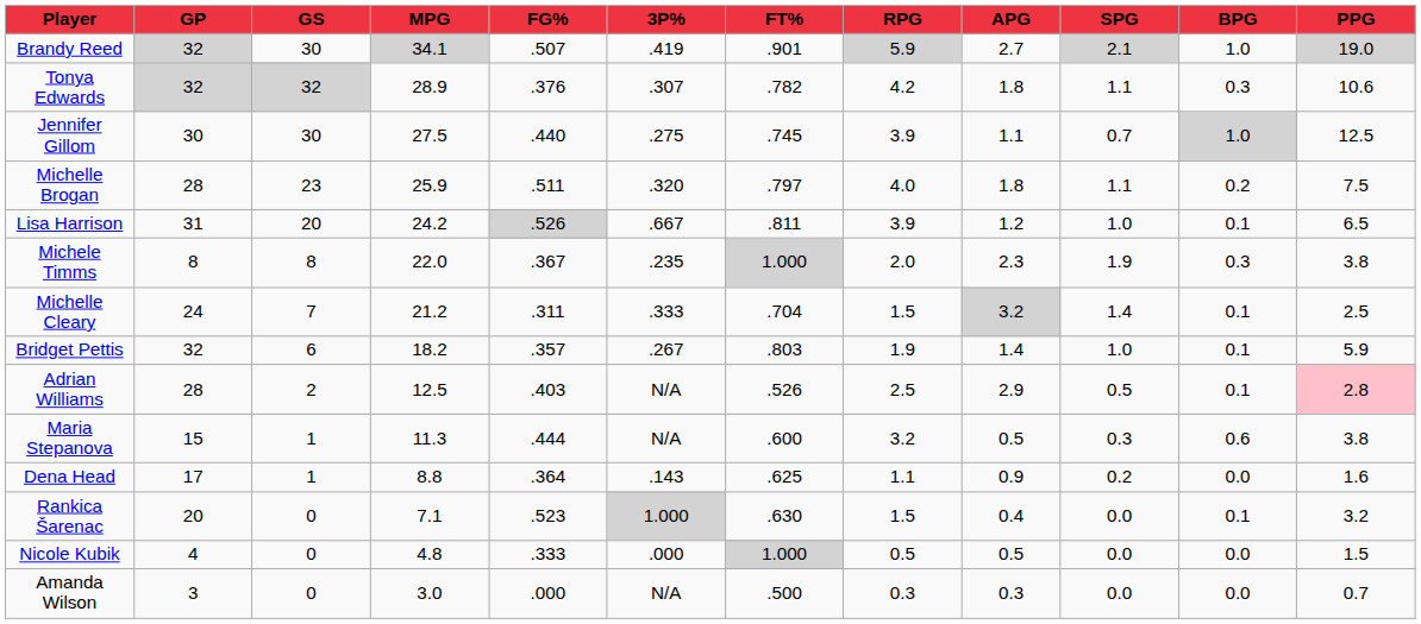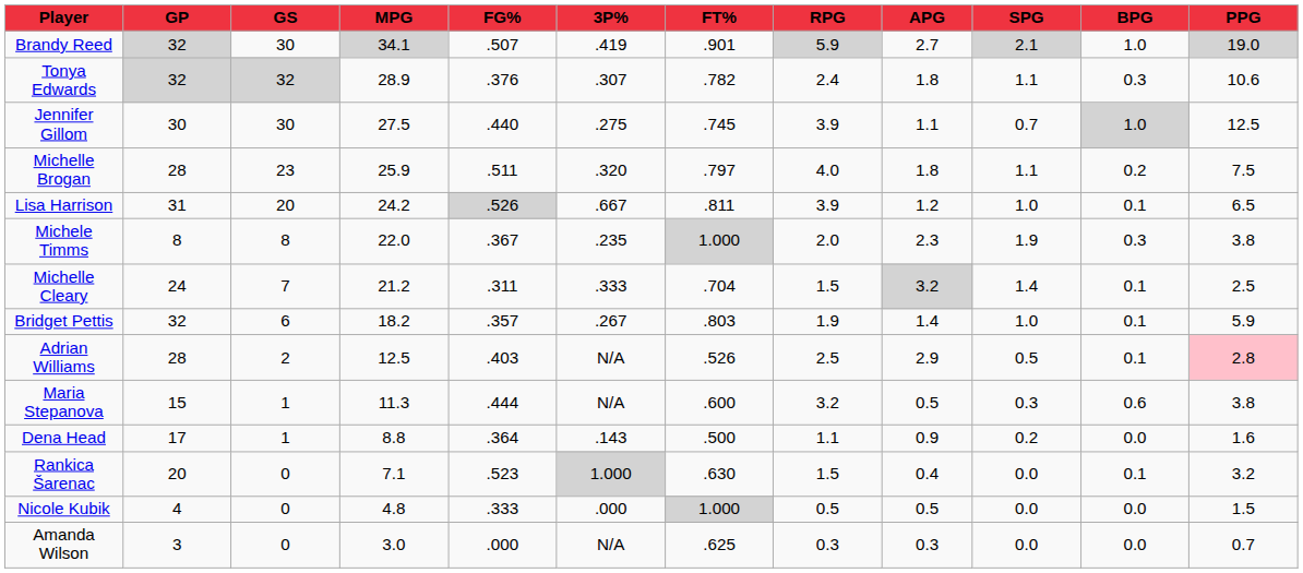 <table class="wikitable sortable" style="text-align:center;">
 <tr>
 <th style="background: #EF3340" width="6%"><span>Player</span></th>
 <th style="background: #EF3340" width="6%"><span>GP</span></th>
 <th style="background: #EF3340" width="6%"><span>GS</span></th>
 <th style="background: #EF3340" width="6%"><span>MPG</span></th>
 <th style="background: #EF3340" width="6%"><span>FG%</span></th>
 <th style="background: #EF3340" width="6%"><span>3P%</span></th>
 <th style="background: #EF3340" width="6%"><span>FT%</span></th>
 <th style="background: #EF3340" width="6%"><span>RPG</span></th>
 <th style="background: #EF3340" width="5%"><span>APG</span></th>
 <th style="background: #EF3340" width="6%"><span>SPG</span></th>
 <th style="background: #EF3340" width="6%"><span>BPG</span></th>
 <th style="background: #EF3340" width="6%"><span>PPG</span></th>
 </tr>
 <tr>
 <td><a href='#'>Brandy Reed</a></td>
 <td style="background:#D3D3D3;">32</td>
 <td>30</td>
 <td style="background:#D3D3D3;">34.1</td>
 <td>.507</td>
 <td>.419</td>
 <td>.901</td>
 <td style="background:#D3D3D3;">5.9</td>
 <td>2.7</td>
 <td style="background:#D3D3D3;">2.1</td>
 <td>1.0</td>
 <td style="background:#D3D3D3;">19.0</td>
 </tr>
 <tr>
 <td><a href='#'>Tonya Edwards</a></td>
 <td style="background:#D3D3D3;">32</td>
 <td style="background:#D3D3D3;">32</td>
 <td>28.9</td>
 <td>.376</td>
 <td>.307</td>
 <td>.782</td>
-<td>4.2</td>
+<td>2.4</td>
 <td>1.8</td>
 <td>1.1</td>
 <td>0.3</td>
 <td>10.6</td>
 </tr>
 <tr>
 <td><a href='#'>Jennifer Gillom</a></td>
 <td>30</td>
 <td>30</td>
 <td>27.5</td>
 <td>.440</td>
 <td>.275</td>
 <td>.745</td>
 <td>3.9</td>
 <td>1.1</td>
 <td>0.7</td>
 <td style="background:#D3D3D3;">1.0</td>
 <td>12.5</td>
 </tr>
 <tr>
 <td><a href='#'>Michelle Brogan</a></td>
 <td>28</td>
 <td>23</td>
 <td>25.9</td>
 <td>.511</td>
 <td>.320</td>
 <td>.797</td>
 <td>4.0</td>
 <td>1.8</td>
 <td>1.1</td>
 <td>0.2</td>
 <td>7.5</td>
 </tr>
 <tr>
 <td><a href='#'>Lisa Harrison</a></td>
 <td>31</td>
 <td>20</td>
 <td>24.2</td>
 <td style="background:#D3D3D3;">.526</td>
 <td>.667</td>
 <td>.811</td>
 <td>3.9</td>
 <td>1.2</td>
 <td>1.0</td>
 <td>0.1</td>
 <td>6.5</td>
 </tr>
 <tr>
 <td><a href='#'>Michele Timms</a></td>
 <td>8</td>
 <td>8</td>
 <td>22.0</td>
 <td>.367</td>
 <td>.235</td>
 <td style="background:#D3D3D3;">1.000</td>
 <td>2.0</td>
 <td>2.3</td>
 <td>1.9</td>
 <td>0.3</td>
 <td>3.8</td>
 </tr>
 <tr>
 <td><a href='#'>Michelle Cleary</a></td>
 <td>24</td>
 <td>7</td>
 <td>21.2</td>
 <td>.311</td>
 <td>.333</td>
 <td>.704</td>
 <td>1.5</td>
 <td style="background:#D3D3D3;">3.2</td>
 <td>1.4</td>
 <td>0.1</td>
 <td>2.5</td>
 </tr>
 <tr>
 <td><a href='#'>Bridget Pettis</a></td>
 <td>32</td>
 <td>6</td>
 <td>18.2</td>
 <td>.357</td>
 <td>.267</td>
 <td>.803</td>
 <td>1.9</td>
 <td>1.4</td>
 <td>1.0</td>
 <td>0.1</td>
 <td>5.9</td>
 </tr>
 <tr>
 <td><a href='#'>Adrian Williams</a></td>
 <td>28</td>
 <td>2</td>
 <td>12.5</td>
 <td>.403</td>
 <td>N/A</td>
 <td>.526</td>
 <td>2.5</td>
 <td>2.9</td>
 <td>0.5</td>
 <td>0.1</td>
 <td style="background: pink;">2.8</td>
 </tr>
 <tr>
 <td><a href='#'>Maria Stepanova</a></td>
 <td>15</td>
 <td>1</td>
 <td>11.3</td>
 <td>.444</td>
 <td>N/A</td>
 <td>.600</td>
 <td>3.2</td>
 <td>0.5</td>
 <td>0.3</td>
 <td>0.6</td>
 <td>3.8</td>
 </tr>
 <tr>
 <td><a href='#'>Dena Head</a></td>
 <td>17</td>
 <td>1</td>
 <td>8.8</td>
 <td>.364</td>
 <td>.143</td>
-<td>.625</td>
+<td>.500</td>
 <td>1.1</td>
 <td>0.9</td>
 <td>0.2</td>
 <td>0.0</td>
 <td>1.6</td>
 </tr>
 <tr>
 <td><a href='#'>Rankica Šarenac</a></td>
 <td>20</td>
 <td>0</td>
 <td>7.1</td>
 <td>.523</td>
 <td style="background:#D3D3D3;">1.000</td>
 <td>.630</td>
 <td>1.5</td>
 <td>0.4</td>
 <td>0.0</td>
 <td>0.1</td>
 <td>3.2</td>
 </tr>
 <tr>
 <td><a href='#'>Nicole Kubik</a></td>
 <td>4</td>
 <td>0</td>
 <td>4.8</td>
 <td>.333</td>
 <td>.000</td>
 <td style="background:#D3D3D3;">1.000</td>
 <td>0.5</td>
 <td>0.5</td>
 <td>0.0</td>
 <td>0.0</td>
 <td>1.5</td>
 </tr>
 <tr>
 <td>Amanda Wilson</td>
 <td>3</td>
 <td>0</td>
 <td>3.0</td>
 <td>.000</td>
 <td>N/A</td>
-<td>.500</td>
+<td>.625</td>
 <td>0.3</td>
 <td>0.3</td>
 <td>0.0</td>
 <td>0.0</td>
 <td>0.7</td>
 </tr>
 </table>
